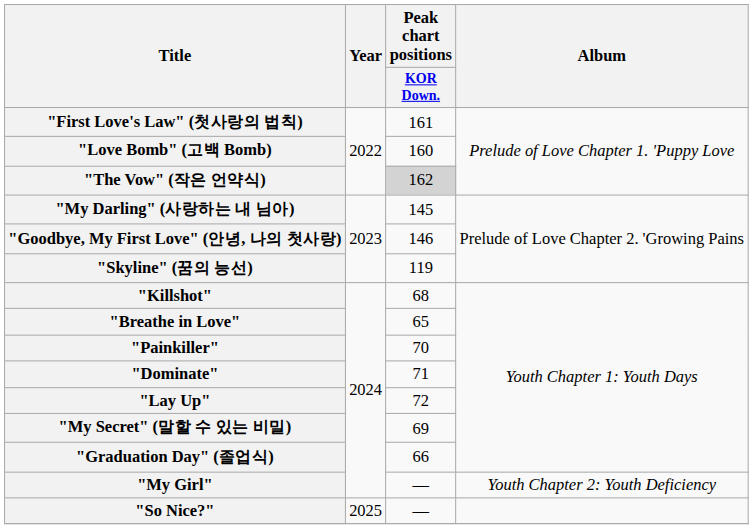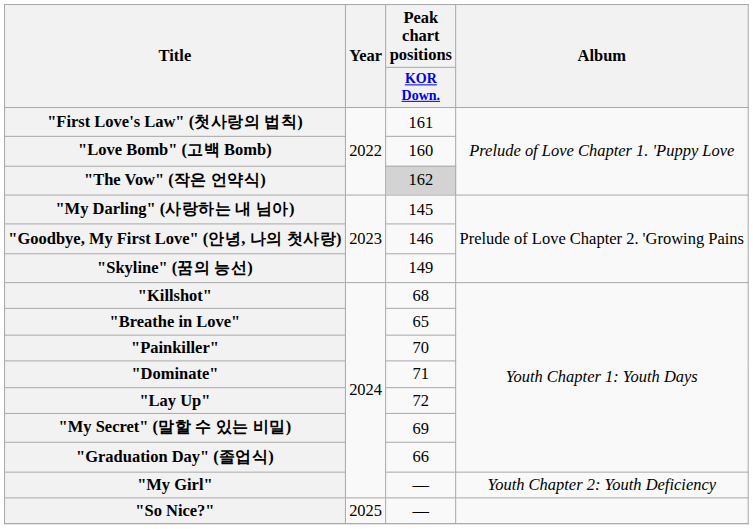 <table class="wikitable plainrowheaders" style="text-align:center">
 <tr>
 <th scope="col" rowspan="2">Title</th>
 <th scope="col" rowspan="2">Year</th>
 <th scope="col">Peak chart positions</th>
 <th scope="col" rowspan="2">Album</th>
 </tr>
 <tr>
 <th scope="col" style="font-size:85%; width:2em"><a href='#'>KOR Down.</a><br></th>
 </tr>
 <tr>
 <th scope="row">"First Love's Law" (첫사랑의 법칙)</th>
 <td rowspan="3">2022</td>
 <td>161</td>
 <td rowspan="3"><em>Prelude of Love Chapter 1. 'Puppy Love<strong></td>
 </tr>
 <tr>
 <th scope="row">"Love Bomb" (고백 Bomb)</th>
 <td>160</td>
 </tr>
 <tr>
 <th scope="row">"The Vow" (작은 언약식)</th>
 <td style="background: lightgrey;">162</td>
 </tr>
 <tr>
 <th scope="row">"My Darling" (사랑하는 내 님아)</th>
 <td rowspan="3">2023</td>
 <td>145</td>
 <td rowspan="3"></em>Prelude of Love Chapter 2. 'Growing Pains</strong></td>
 </tr>
 <tr>
 <th scope="row">"Goodbye, My First Love" (안녕, 나의 첫사랑)</th>
 <td>146</td>
 </tr>
 <tr>
 <th scope="row">"Skyline" (꿈의 능선)</th>
-<td>119</td>
+<td>149</td>
 </tr>
 <tr>
 <th scope="row">"Killshot"</th>
 <td rowspan="8">2024</td>
 <td>68</td>
 <td rowspan="7"><em>Youth Chapter 1: Youth Days</em></td>
 </tr>
 <tr>
 <th scope="row">"Breathe in Love"</th>
 <td>65</td>
 </tr>
 <tr>
 <th scope="row">"Painkiller"</th>
 <td>70</td>
 </tr>
 <tr>
 <th scope="row">"Dominate"</th>
 <td>71</td>
 </tr>
 <tr>
 <th scope="row">"Lay Up"</th>
 <td>72</td>
 </tr>
 <tr>
 <th scope="row">"My Secret" (말할 수 있는 비밀)</th>
 <td>69</td>
 </tr>
 <tr>
 <th scope="row">"Graduation Day" (졸업식)</th>
 <td>66</td>
 </tr>
 <tr>
 <th scope="row">"My Girl"</th>
 <td>—</td>
 <td><em>Youth Chapter 2: Youth Deficiency</em></td>
 </tr>
 <tr>
 <th scope="row">"So Nice?" </th>
 <td>2025</td>
 <td>—</td>
 <td></td>
 </tr>
 <tr>
 </tr>
 </table>
